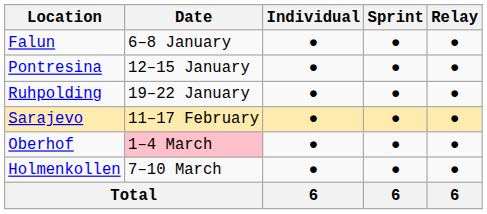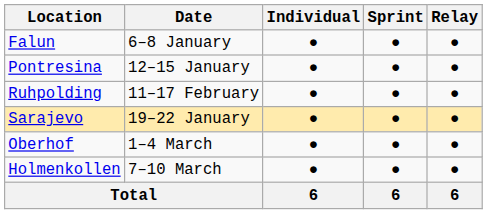 <table class="wikitable" border="1">
 <tr>
 <th>Location</th>
 <th>Date</th>
 <th>Individual</th>
 <th>Sprint</th>
 <th>Relay</th>
 </tr>
 <tr align=center>
 <td align=left> <a href='#'>Falun</a></td>
 <td align=left>6–8 January</td>
 <td>●</td>
 <td>●</td>
 <td>●</td>
 </tr>
 <tr align=center>
 <td align=left> <a href='#'>Pontresina</a></td>
 <td align=left>12–15 January</td>
 <td>●</td>
 <td>●</td>
 <td>●</td>
 </tr>
 <tr align=center>
 <td align=left> <a href='#'>Ruhpolding</a></td>
-<td align=left>19–22 January</td>
+<td align=left>11–17 February</td>
 <td>●</td>
 <td>●</td>
 <td>●</td>
 </tr>
 <tr align=center style="background:#FFEBAD">
 <td align=left> <a href='#'>Sarajevo</a></td>
-<td align=left>11–17 February</td>
+<td align=left>19–22 January</td>
 <td>●</td>
 <td>●</td>
 <td>●</td>
 </tr>
 <tr align=center>
 <td align=left> <a href='#'>Oberhof</a></td>
-<td align=left style="background: pink;">1–4 March</td>
+<td align=left>1–4 March</td>
 <td>●</td>
 <td>●</td>
 <td>●</td>
 </tr>
 <tr align=center>
 <td align=left> <a href='#'>Holmenkollen</a></td>
 <td align=left>7–10 March</td>
 <td>●</td>
 <td>●</td>
 <td>●</td>
 </tr>
 <tr align=center>
 <th colspan="2">Total</th>
 <th>6</th>
 <th>6</th>
 <th>6</th>
 </tr>
 </table>
